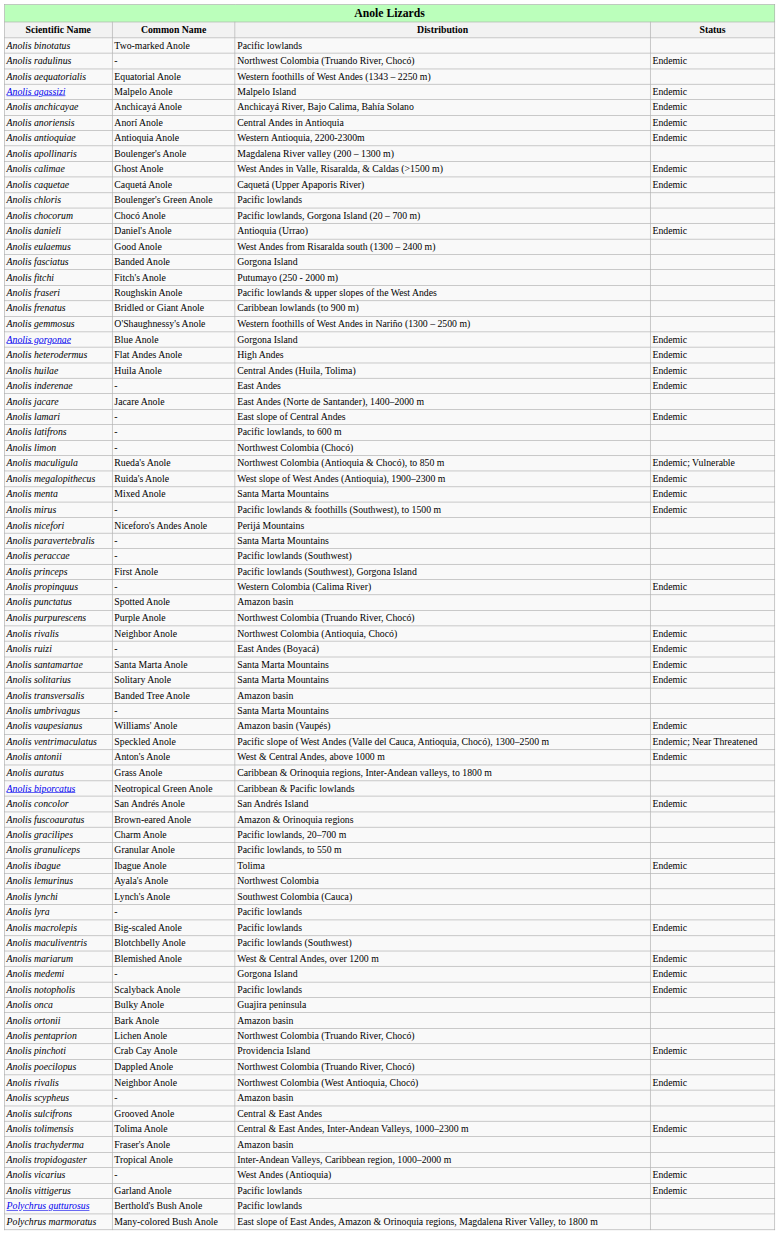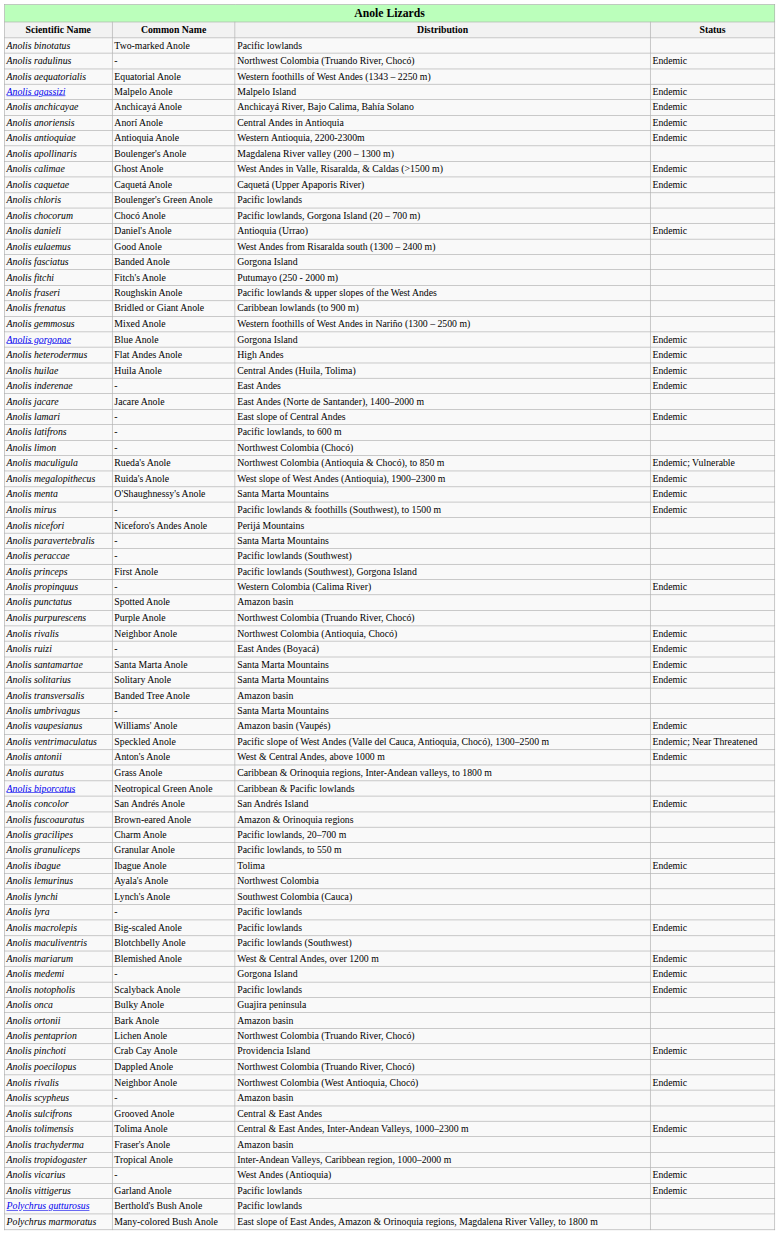 <table class="wikitable" style="width:100%;">
 <tr>
 <td colspan="100%" align="center" bgcolor="#bbffbb"><big><strong>Anole Lizards</strong></big></td>
 </tr>
 <tr>
 <th>Scientific Name</th>
 <th>Common Name</th>
 <th>Distribution</th>
 <th>Status</th>
 </tr>
 <tr>
 <td><em>Anolis binotatus</em></td>
 <td>Two-marked Anole</td>
 <td>Pacific lowlands</td>
 <td></td>
 </tr>
 <tr>
 <td><em>Anolis radulinus</em></td>
 <td>-</td>
 <td>Northwest Colombia (Truando River, Chocó)</td>
 <td><span>Endemic</span></td>
 </tr>
 <tr>
 <td><em>Anolis aequatorialis</em></td>
 <td>Equatorial Anole</td>
 <td>Western foothills of West Andes (1343 – 2250 m) </td>
 <td></td>
 </tr>
 <tr>
 <td><em><a href='#'>Anolis agassizi</a></em></td>
 <td>Malpelo Anole</td>
 <td>Malpelo Island </td>
 <td><span>Endemic</span></td>
 </tr>
 <tr>
 <td><em>Anolis anchicayae</em></td>
 <td>Anchicayá Anole</td>
 <td>Anchicayá River, Bajo Calima, Bahía Solano </td>
 <td><span>Endemic</span></td>
 </tr>
 <tr>
 <td><em>Anolis anoriensis</em> </td>
 <td>Anorí Anole</td>
 <td>Central Andes in Antioquia</td>
 <td><span>Endemic</span></td>
 </tr>
 <tr>
 <td><em>Anolis antioquiae</em> </td>
 <td>Antioquia Anole</td>
 <td>Western Antioquia, 2200-2300m</td>
 <td><span>Endemic</span></td>
 </tr>
 <tr>
 <td><em>Anolis  apollinaris</em></td>
 <td>Boulenger's Anole</td>
 <td>Magdalena River valley (200 – 1300 m)</td>
 <td></td>
 </tr>
 <tr>
 <td><em>Anolis calimae</em></td>
 <td>Ghost Anole</td>
 <td>West Andes in Valle, Risaralda, & Caldas (>1500 m)</td>
 <td><span>Endemic</span></td>
 </tr>
 <tr>
 <td><em>Anolis caquetae</em></td>
 <td>Caquetá Anole</td>
 <td>Caquetá (Upper Apaporis River) </td>
 <td><span>Endemic</span></td>
 </tr>
 <tr>
 <td><em>Anolis chloris</em></td>
 <td>Boulenger's Green Anole</td>
 <td>Pacific lowlands</td>
 <td></td>
 </tr>
 <tr>
 <td><em>Anolis chocorum</em></td>
 <td>Chocó Anole</td>
 <td>Pacific lowlands, Gorgona Island (20 – 700 m)</td>
 <td></td>
 </tr>
 <tr>
 <td><em>Anolis danieli</em></td>
 <td>Daniel's Anole</td>
 <td>Antioquia (Urrao)</td>
 <td><span>Endemic</span></td>
 </tr>
 <tr>
 <td><em>Anolis eulaemus</em></td>
 <td>Good Anole</td>
 <td>West Andes from Risaralda south (1300 – 2400 m) </td>
 <td></td>
 </tr>
 <tr>
 <td><em>Anolis fasciatus</em></td>
 <td>Banded Anole</td>
 <td>Gorgona Island</td>
 <td></td>
 </tr>
 <tr>
 <td><em>Anolis fitchi</em></td>
 <td>Fitch's Anole</td>
 <td>Putumayo (250 - 2000 m) </td>
 <td></td>
 </tr>
 <tr>
 <td><em>Anolis fraseri</em></td>
 <td>Roughskin Anole</td>
 <td>Pacific lowlands & upper slopes of the West Andes </td>
 <td></td>
 </tr>
 <tr>
 <td><em>Anolis frenatus</em></td>
 <td>Bridled or Giant Anole</td>
 <td>Caribbean lowlands (to 900 m)</td>
 <td></td>
 </tr>
 <tr - Tri>
 <td><em>Anolis gemmosus</em> </td>
-<td>O'Shaughnessy's Anole</td>
+<td>Mixed Anole</td>
 <td>Western foothills of West Andes in Nariño (1300 – 2500 m) </td>
 <td></td>
 </tr>
 <tr>
 <td><em><a href='#'>Anolis gorgonae</a></em></td>
 <td>Blue Anole</td>
 <td>Gorgona Island</td>
 <td><span>Endemic</span></td>
 </tr>
 <tr>
 <td><em>Anolis heterodermus</em></td>
 <td>Flat Andes Anole</td>
 <td>High Andes</td>
 <td><span>Endemic</span></td>
 </tr>
 <tr>
 <td><em>Anolis huilae</em></td>
 <td>Huila Anole</td>
 <td>Central Andes (Huila, Tolima) </td>
 <td><span>Endemic</span></td>
 </tr>
 <tr>
 <td><em>Anolis inderenae</em></td>
 <td>-</td>
 <td>East Andes</td>
 <td><span>Endemic</span></td>
 </tr>
 <tr>
 <td><em>Anolis jacare</em></td>
 <td>Jacare Anole</td>
 <td>East Andes (Norte de Santander), 1400–2000 m </td>
 <td></td>
 </tr>
 <tr>
 <td><em>Anolis lamari</em></td>
 <td>-</td>
 <td>East slope of Central Andes</td>
 <td><span>Endemic</span></td>
 </tr>
 <tr ->
 <td><em>Anolis latifrons</em></td>
 <td>-</td>
 <td>Pacific lowlands, to 600 m</td>
 <td></td>
 </tr>
 <tr>
 <td><em>Anolis limon</em> </td>
 <td>-</td>
 <td>Northwest Colombia (Chocó)</td>
 <td></td>
 </tr>
 <tr>
 <td><em>Anolis maculigula</em></td>
 <td>Rueda's Anole</td>
 <td>Northwest Colombia (Antioquia & Chocó), to 850 m</td>
 <td><span>Endemic</span>; <span>Vulnerable</span> </td>
 </tr>
 <tr>
 <td><em>Anolis megalopithecus</em></td>
 <td>Ruida's Anole</td>
 <td>West slope of West Andes (Antioquia), 1900–2300 m</td>
 <td><span>Endemic</span></td>
 </tr>
 <tr>
 <td><em>Anolis menta</em></td>
-<td>Mixed Anole</td>
+<td>O'Shaughnessy's Anole</td>
 <td>Santa Marta Mountains</td>
 <td><span>Endemic</span></td>
 </tr>
 <tr>
 <td><em>Anolis mirus</em></td>
 <td>-</td>
 <td>Pacific lowlands & foothills (Southwest), to 1500 m</td>
 <td><span>Endemic</span></td>
 </tr>
 <tr>
 <td><em>Anolis nicefori</em></td>
 <td>Niceforo's Andes Anole</td>
 <td>Perijá Mountains</td>
 <td></td>
 </tr>
 <tr>
 <td><em>Anolis paravertebralis</em></td>
 <td>-</td>
 <td>Santa Marta Mountains</td>
 <td></td>
 </tr>
 <tr>
 <td><em>Anolis peraccae</em></td>
 <td>-</td>
 <td>Pacific lowlands (Southwest)</td>
 <td></td>
 </tr>
 <tr>
 <td><em>Anolis princeps</em></td>
 <td>First Anole</td>
 <td>Pacific lowlands (Southwest), Gorgona Island </td>
 <td></td>
 </tr>
 <tr>
 <td><em>Anolis propinquus</em></td>
 <td>-</td>
 <td>Western Colombia (Calima River)</td>
 <td><span>Endemic</span></td>
 </tr>
 <tr>
 <td><em>Anolis punctatus</em></td>
 <td>Spotted Anole</td>
 <td>Amazon basin</td>
 <td></td>
 </tr>
 <tr>
 <td><em>Anolis purpurescens</em></td>
 <td>Purple Anole</td>
 <td>Northwest Colombia (Truando River, Chocó)</td>
 <td></td>
 </tr>
 <tr>
 <td><em>Anolis rivalis</em></td>
 <td>Neighbor Anole</td>
 <td>Northwest Colombia (Antioquia, Chocó)</td>
 <td><span>Endemic</span></td>
 </tr>
 <tr>
 <td><em>Anolis ruizi</em></td>
 <td>-</td>
 <td>East Andes (Boyacá)</td>
 <td><span>Endemic</span></td>
 </tr>
 <tr>
 <td><em>Anolis santamartae</em></td>
 <td>Santa Marta Anole</td>
 <td>Santa Marta Mountains</td>
 <td><span>Endemic</span></td>
 </tr>
 <tr>
 <td><em>Anolis solitarius</em></td>
 <td>Solitary Anole</td>
 <td>Santa Marta Mountains</td>
 <td><span>Endemic</span></td>
 </tr>
 <tr>
 <td><em>Anolis transversalis</em></td>
 <td>Banded Tree Anole</td>
 <td>Amazon basin</td>
 <td></td>
 </tr>
 <tr>
 <td><em>Anolis umbrivagus</em></td>
 <td>-</td>
 <td>Santa Marta Mountains</td>
 <td></td>
 </tr>
 <tr>
 <td><em>Anolis vaupesianus</em></td>
 <td>Williams' Anole</td>
 <td>Amazon basin (Vaupés)</td>
 <td><span>Endemic</span></td>
 </tr>
 <tr>
 <td><em>Anolis ventrimaculatus</em></td>
 <td>Speckled Anole</td>
 <td>Pacific slope of West Andes (Valle del Cauca, Antioquia, Chocó), 1300–2500 m</td>
 <td><span>Endemic</span>; <span>Near Threatened</span> </td>
 </tr>
 <tr>
 <td><em>Anolis antonii</em></td>
 <td>Anton's Anole</td>
 <td>West & Central Andes, above 1000 m</td>
 <td><span>Endemic</span></td>
 </tr>
 <tr>
 <td><em>Anolis auratus</em></td>
 <td>Grass Anole</td>
 <td>Caribbean & Orinoquia regions, Inter-Andean valleys, to 1800 m</td>
 <td></td>
 </tr>
 <tr>
 <td><em><a href='#'>Anolis biporcatus</a></em></td>
 <td>Neotropical Green Anole</td>
 <td>Caribbean & Pacific lowlands</td>
 <td></td>
 </tr>
 <tr>
 <td><em>Anolis concolor</em></td>
 <td>San Andrés Anole</td>
 <td>San Andrés Island</td>
 <td><span>Endemic</span></td>
 </tr>
 <tr>
 <td><em>Anolis fuscoauratus</em></td>
 <td>Brown-eared Anole</td>
 <td>Amazon & Orinoquia regions</td>
 <td></td>
 </tr>
 <tr>
 <td><em>Anolis gracilipes</em></td>
 <td>Charm Anole</td>
 <td>Pacific lowlands, 20–700 m</td>
 <td></td>
 </tr>
 <tr>
 <td><em>Anolis granuliceps</em></td>
 <td>Granular Anole</td>
 <td>Pacific lowlands, to 550 m </td>
 <td></td>
 </tr>
 <tr>
 <td><em>Anolis ibague</em></td>
 <td>Ibague Anole</td>
 <td>Tolima</td>
 <td><span>Endemic</span></td>
 </tr>
 <tr>
 <td><em>Anolis lemurinus</em></td>
 <td>Ayala's Anole</td>
 <td>Northwest Colombia</td>
 <td></td>
 </tr>
 <tr>
 <td><em>Anolis lynchi</em></td>
 <td>Lynch's Anole</td>
 <td>Southwest Colombia (Cauca)</td>
 <td></td>
 </tr>
 <tr>
 <td><em>Anolis lyra</em></td>
 <td>-</td>
 <td>Pacific lowlands</td>
 <td></td>
 </tr>
 <tr>
 <td><em>Anolis macrolepis</em></td>
 <td>Big-scaled Anole</td>
 <td>Pacific lowlands</td>
 <td><span>Endemic</span></td>
 </tr>
 <tr>
 <td><em>Anolis maculiventris</em></td>
 <td>Blotchbelly Anole</td>
 <td>Pacific lowlands (Southwest)</td>
 <td></td>
 </tr>
 <tr>
 <td><em>Anolis mariarum</em></td>
 <td>Blemished Anole</td>
 <td>West & Central Andes, over 1200 m</td>
 <td><span>Endemic</span></td>
 </tr>
 <tr>
 <td><em>Anolis medemi</em></td>
 <td>-</td>
 <td>Gorgona Island</td>
 <td><span>Endemic</span></td>
 </tr>
 <tr>
 <td><em>Anolis notopholis</em></td>
 <td>Scalyback Anole</td>
 <td>Pacific lowlands</td>
 <td><span>Endemic</span></td>
 </tr>
 <tr>
 <td><em>Anolis onca</em></td>
 <td>Bulky Anole</td>
 <td>Guajira peninsula</td>
 <td></td>
 </tr>
 <tr>
 <td><em>Anolis ortonii</em></td>
 <td>Bark Anole</td>
 <td>Amazon basin</td>
 <td></td>
 </tr>
 <tr>
 <td><em>Anolis pentaprion</em></td>
 <td>Lichen Anole</td>
 <td>Northwest Colombia (Truando River, Chocó)</td>
 <td></td>
 </tr>
 <tr>
 <td><em>Anolis pinchoti</em></td>
 <td>Crab Cay Anole</td>
 <td>Providencia Island</td>
 <td><span>Endemic</span></td>
 </tr>
 <tr>
 <td><em>Anolis poecilopus</em></td>
 <td>Dappled Anole</td>
 <td>Northwest Colombia (Truando River, Chocó)</td>
 <td></td>
 </tr>
 <tr>
 <td><em>Anolis rivalis</em></td>
 <td>Neighbor Anole</td>
 <td>Northwest Colombia (West Antioquia, Chocó)</td>
 <td><span>Endemic</span></td>
 </tr>
 <tr>
 <td><em>Anolis scypheus</em></td>
 <td>-</td>
 <td>Amazon basin</td>
 <td></td>
 </tr>
 <tr>
 <td><em>Anolis sulcifrons</em></td>
 <td>Grooved Anole</td>
 <td>Central & East Andes</td>
 <td></td>
 </tr>
 <tr>
 <td><em>Anolis tolimensis</em></td>
 <td>Tolima Anole</td>
 <td>Central & East Andes, Inter-Andean Valleys, 1000–2300 m </td>
 <td><span>Endemic</span></td>
 </tr>
 <tr>
 <td><em>Anolis trachyderma</em></td>
 <td>Fraser's Anole</td>
 <td>Amazon basin</td>
 <td></td>
 </tr>
 <tr>
 <td><em>Anolis tropidogaster</em></td>
 <td>Tropical Anole</td>
 <td>Inter-Andean Valleys, Caribbean region, 1000–2000 m </td>
 <td></td>
 </tr>
 <tr>
 <td><em>Anolis vicarius</em></td>
 <td>-</td>
 <td>West Andes (Antioquia)</td>
 <td><span>Endemic</span></td>
 </tr>
 <tr>
 <td><em>Anolis vittigerus</em></td>
 <td>Garland Anole</td>
 <td>Pacific lowlands</td>
 <td><span>Endemic</span></td>
 </tr>
 <tr>
 <td><em><a href='#'>Polychrus gutturosus</a></em></td>
 <td>Berthold's Bush Anole</td>
 <td>Pacific lowlands</td>
 <td></td>
 </tr>
 <tr>
 <td><em>Polychrus marmoratus</em></td>
 <td>Many-colored Bush Anole</td>
 <td>East slope of East Andes, Amazon & Orinoquia regions, Magdalena River Valley, to 1800 m <br></td>
 <td></td>
 </tr>
 </table>
